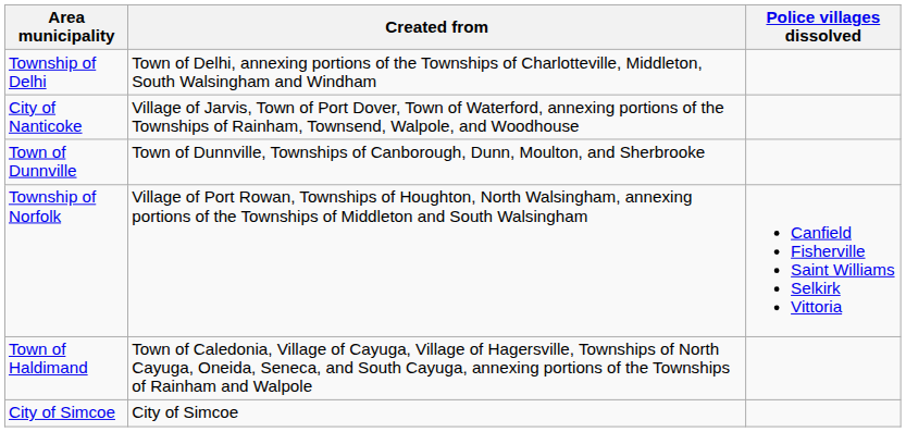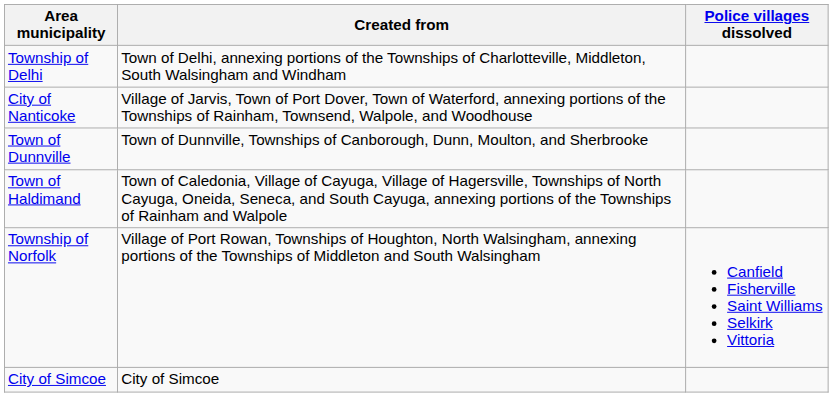 <table class="wikitable">
 <tr>
 <th>Area municipality</th>
 <th>Created from</th>
 <th><a href='#'>Police villages</a> dissolved</th>
 </tr>
 <tr valign="top">
 <td><a href='#'>Township of Delhi</a></td>
 <td>Town of Delhi, annexing portions of the Townships of Charlotteville, Middleton, South Walsingham and Windham</td>
 <td></td>
 </tr>
 <tr valign="top">
 <td><a href='#'>City of Nanticoke</a></td>
 <td>Village of Jarvis, Town of Port Dover, Town of Waterford, annexing portions of the Townships of Rainham, Townsend, Walpole, and Woodhouse</td>
 <td></td>
 </tr>
 <tr valign="top">
 <td><a href='#'>Town of Dunnville</a></td>
 <td>Town of Dunnville, Townships of Canborough, Dunn, Moulton, and Sherbrooke</td>
 <td></td>
 </tr>
 <tr valign="top">
+<td><a href='#'>Town of Haldimand</a></td>
+<td>Town of Caledonia, Village of Cayuga, Village of Hagersville, Townships of North Cayuga, Oneida, Seneca, and South Cayuga, annexing portions of the Townships of Rainham and Walpole</td>
+<td></td>
+</tr>
+<tr valign="top">
 <td><a href='#'>Township of Norfolk</a></td>
 <td>Village of Port Rowan, Townships of Houghton, North Walsingham, annexing portions of the Townships of Middleton and South Walsingham</td>
 <td><br><ul><li><a href='#'>Canfield</a></li><li><a href='#'>Fisherville</a></li><li><a href='#'>Saint Williams</a></li><li><a href='#'>Selkirk</a></li><li><a href='#'>Vittoria</a></li></ul></td>
-</tr>
-<tr valign="top">
-<td><a href='#'>Town of Haldimand</a></td>
-<td>Town of Caledonia, Village of Cayuga, Village of Hagersville, Townships of North Cayuga, Oneida, Seneca, and South Cayuga, annexing portions of the Townships of Rainham and Walpole</td>
-<td></td>
 </tr>
 <tr valign="top">
 <td><a href='#'>City of Simcoe</a></td>
 <td>City of Simcoe</td>
 <td></td>
 </tr>
 </table>
